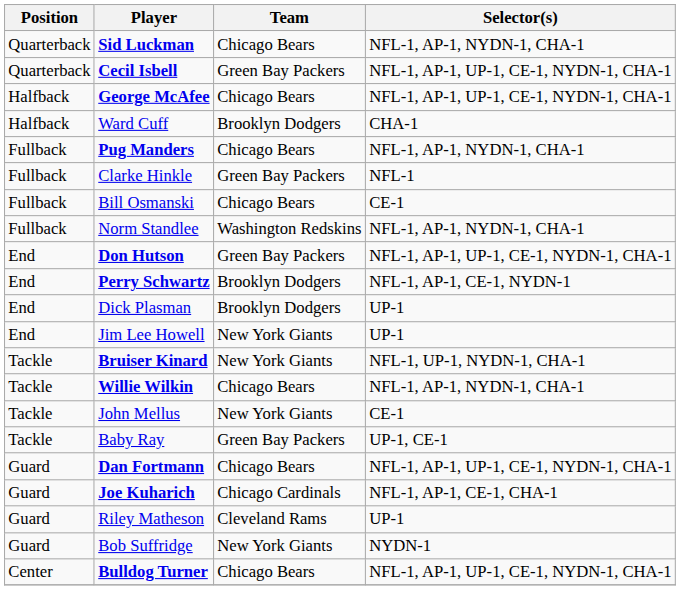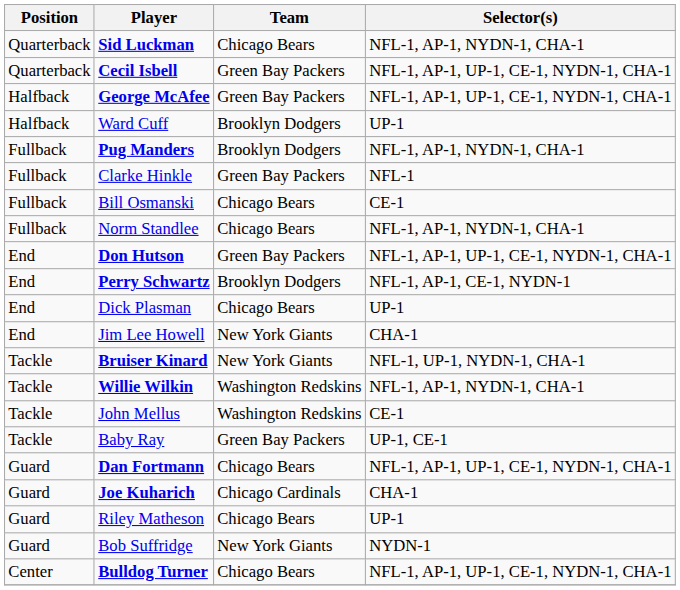 <table class="wikitable" style="text-align:left;">
 <tr>
 <th>Position</th>
 <th>Player</th>
 <th>Team</th>
 <th>Selector(s)</th>
 </tr>
 <tr>
 <td>Quarterback</td>
 <td><strong><a href='#'>Sid Luckman</a></strong></td>
 <td>Chicago Bears</td>
 <td>NFL-1, AP-1, NYDN-1, CHA-1</td>
 </tr>
 <tr>
 <td>Quarterback</td>
 <td><strong><a href='#'>Cecil Isbell</a></strong></td>
 <td>Green Bay Packers</td>
 <td>NFL-1, AP-1, UP-1, CE-1, NYDN-1, CHA-1</td>
 </tr>
 <tr>
 <td>Halfback</td>
 <td><strong><a href='#'>George McAfee</a></strong></td>
-<td>Chicago Bears</td>
+<td>Green Bay Packers</td>
 <td>NFL-1, AP-1, UP-1, CE-1, NYDN-1, CHA-1</td>
 </tr>
 <tr>
 <td>Halfback</td>
 <td><a href='#'>Ward Cuff</a></td>
 <td>Brooklyn Dodgers</td>
-<td>CHA-1</td>
+<td>UP-1</td>
 </tr>
 <tr>
 <td>Fullback</td>
 <td><strong><a href='#'>Pug Manders</a></strong></td>
-<td>Chicago Bears</td>
+<td>Brooklyn Dodgers</td>
 <td>NFL-1, AP-1, NYDN-1, CHA-1</td>
 </tr>
 <tr>
 <td>Fullback</td>
 <td><a href='#'>Clarke Hinkle</a></td>
 <td>Green Bay Packers</td>
 <td>NFL-1</td>
 </tr>
 <tr>
 <td>Fullback</td>
 <td><a href='#'>Bill Osmanski</a></td>
 <td>Chicago Bears</td>
 <td>CE-1</td>
 </tr>
 <tr>
 <td>Fullback</td>
 <td><a href='#'>Norm Standlee</a></td>
-<td>Washington Redskins</td>
+<td>Chicago Bears</td>
 <td>NFL-1, AP-1, NYDN-1, CHA-1</td>
 </tr>
 <tr>
 <td>End</td>
 <td><strong><a href='#'>Don Hutson</a></strong></td>
 <td>Green Bay Packers</td>
 <td>NFL-1, AP-1, UP-1, CE-1, NYDN-1, CHA-1</td>
 </tr>
 <tr>
 <td>End</td>
 <td><strong><a href='#'>Perry Schwartz</a></strong></td>
 <td>Brooklyn Dodgers</td>
 <td>NFL-1, AP-1, CE-1, NYDN-1</td>
 </tr>
 <tr>
 <td>End</td>
 <td><a href='#'>Dick Plasman</a></td>
-<td>Brooklyn Dodgers</td>
+<td>Chicago Bears</td>
 <td>UP-1</td>
 </tr>
 <tr>
 <td>End</td>
 <td><a href='#'>Jim Lee Howell</a></td>
 <td>New York Giants</td>
-<td>UP-1</td>
+<td>CHA-1</td>
 </tr>
 <tr>
 <td>Tackle</td>
 <td><strong><a href='#'>Bruiser Kinard</a></strong></td>
 <td>New York Giants</td>
 <td>NFL-1, UP-1, NYDN-1, CHA-1</td>
 </tr>
 <tr>
 <td>Tackle</td>
 <td><strong><a href='#'>Willie Wilkin</a></strong></td>
-<td>Chicago Bears</td>
+<td>Washington Redskins</td>
 <td>NFL-1, AP-1, NYDN-1, CHA-1</td>
 </tr>
 <tr>
 <td>Tackle</td>
 <td><a href='#'>John Mellus</a></td>
-<td>New York Giants</td>
+<td>Washington Redskins</td>
 <td>CE-1</td>
 </tr>
 <tr>
 <td>Tackle</td>
 <td><a href='#'>Baby Ray</a></td>
 <td>Green Bay Packers</td>
 <td>UP-1, CE-1</td>
 </tr>
 <tr>
 <td>Guard</td>
 <td><strong><a href='#'>Dan Fortmann</a></strong></td>
 <td>Chicago Bears</td>
 <td>NFL-1, AP-1, UP-1, CE-1, NYDN-1, CHA-1</td>
 </tr>
 <tr>
 <td>Guard</td>
 <td><strong><a href='#'>Joe Kuharich</a></strong></td>
 <td>Chicago Cardinals</td>
-<td>NFL-1, AP-1, CE-1, CHA-1</td>
+<td>CHA-1</td>
 </tr>
 <tr>
 <td>Guard</td>
 <td><a href='#'>Riley Matheson</a></td>
-<td>Cleveland Rams</td>
+<td>Chicago Bears</td>
 <td>UP-1</td>
 </tr>
 <tr>
 <td>Guard</td>
 <td><a href='#'>Bob Suffridge</a></td>
 <td>New York Giants</td>
 <td>NYDN-1</td>
 </tr>
 <tr>
 <td>Center</td>
 <td><strong><a href='#'>Bulldog Turner</a></strong></td>
 <td>Chicago Bears</td>
 <td>NFL-1, AP-1, UP-1, CE-1, NYDN-1, CHA-1</td>
 </tr>
 <tr>
 </tr>
 </table>
